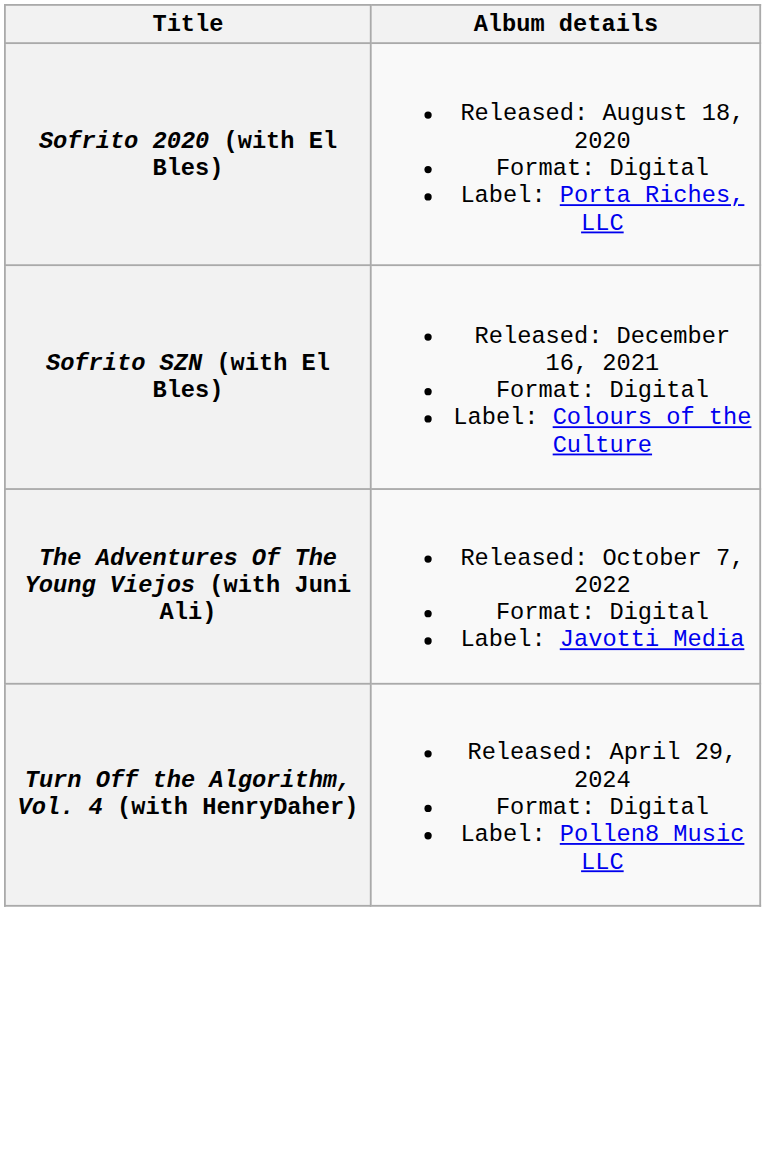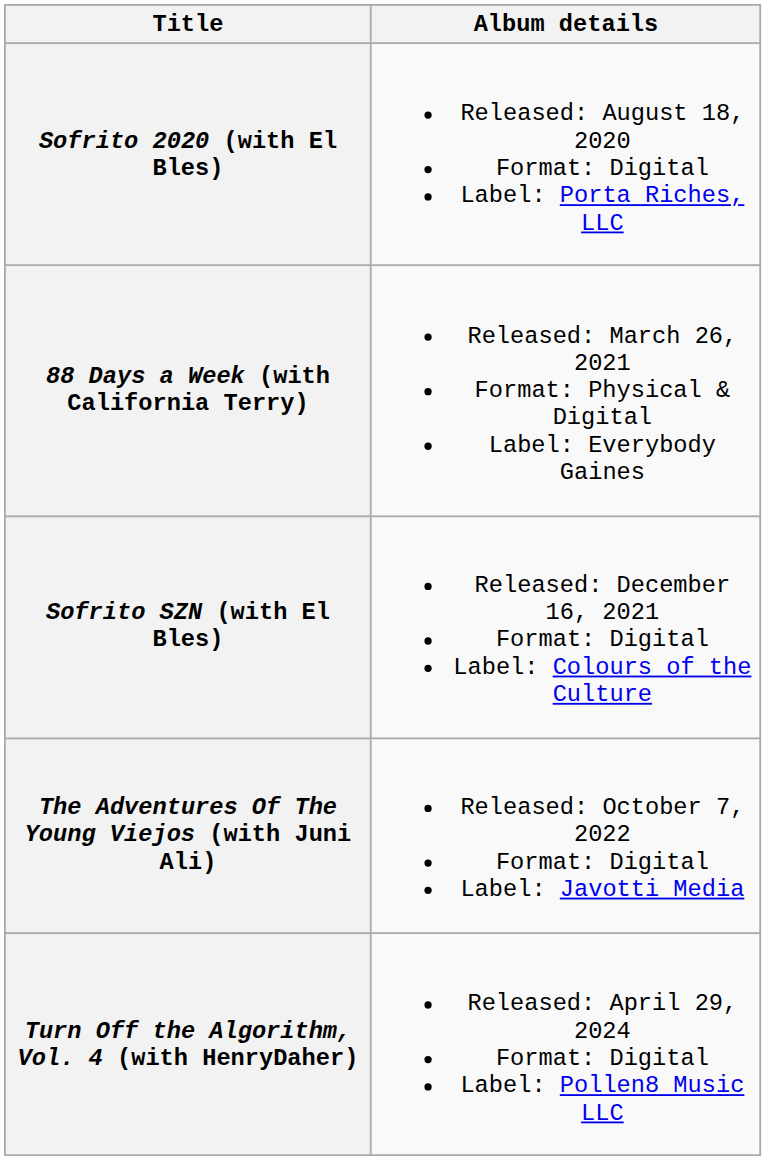 <table class="wikitable plainrowheaders" style="text-align:center;">
 <tr>
 <th scope="col" style="width:15em;">Title</th>
 <th scope="col" style="width:16em;">Album details</th>
 </tr>
 <tr>
 <th scope="row"><em>Sofrito 2020</em> (with El Bles) </th>
 <td><br><ul><li>Released: August 18, 2020</li><li>Format: Digital</li><li>Label: <a href='#'>Porta Riches, LLC</a></li></ul></td>
+</tr>
+<tr>
+<th scope="row"><em>88 Days a Week</em> (with California Terry) </th>
+<td><br><ul><li>Released: March 26, 2021</li><li>Format: Physical & Digital</li><li>Label: Everybody Gaines</li></ul></td>
 </tr>
 <tr>
 <th scope="row"><em>Sofrito SZN</em> (with El Bles) </th>
 <td><br><ul><li>Released: December 16, 2021</li><li>Format: Digital</li><li>Label: <a href='#'>Colours of the Culture</a></li></ul></td>
 </tr>
 <tr>
 <th scope="row"><em>The Adventures Of The Young Viejos</em> (with Juni Ali) </th>
 <td><br><ul><li>Released: October 7, 2022</li><li>Format: Digital</li><li>Label: <a href='#'>Javotti Media</a></li></ul></td>
 </tr>
 <tr>
 <th scope="row"><em>Turn Off the Algorithm, Vol. 4</em> (with HenryDaher) </th>
 <td><br><ul><li>Released: April 29, 2024</li><li>Format: Digital</li><li>Label: <a href='#'>Pollen8 Music LLC</a></li></ul></td>
 </tr>
 </table>
